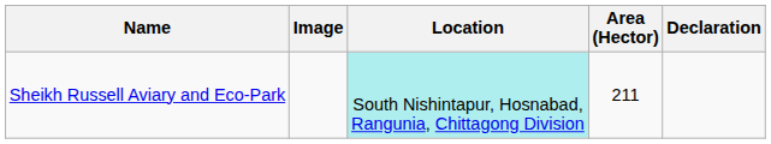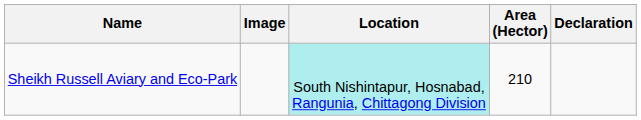 <table class="wikitable sortable sticky-header static-row-numbers static-row-header-hash" style="text-align:center">
 <tr>
 <th>Name</th>
 <th class="unsortable">Image</th>
 <th>Location</th>
 <th>Area<br>(Hector)</th>
 <th>Declaration</th>
 </tr>
 <tr>
 <td><a href='#'>Sheikh Russell Aviary and Eco-Park</a></td>
 <td></td>
 <td style="background: paleturquoise;"><br><br>South Nishintapur, Hosnabad, <br><a href='#'>Rangunia</a>, <a href='#'>Chittagong Division</a></td>
-<td>211</td>
+<td>210</td>
 <td></td>
 </tr>
 </table>
